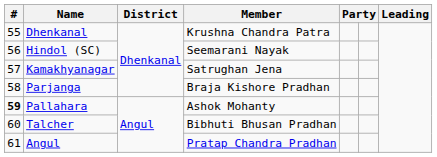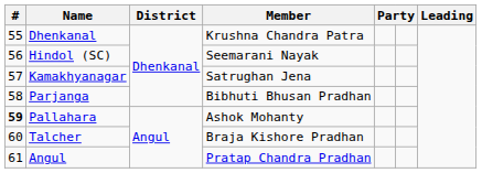 <table class="wikitable sortable">
 <tr>
 <th>#</th>
 <th>Name</th>
 <th>District</th>
 <th>Member</th>
 <th colspan="2">Party</th>
 <th colspan="2">Leading<br></th>
 </tr>
 <tr>
 <td>55</td>
 <td><a href='#'>Dhenkanal</a></td>
 <td rowspan="4"><a href='#'>Dhenkanal</a></td>
 <td>Krushna Chandra Patra</td>
 <td></td>
 <td></td>
 </tr>
 <tr>
 <td>56</td>
 <td><a href='#'>Hindol</a> (SC)</td>
 <td>Seemarani Nayak</td>
 <td></td>
 <td></td>
 </tr>
 <tr>
 <td>57</td>
 <td><a href='#'>Kamakhyanagar</a></td>
 <td>Satrughan Jena</td>
 <td></td>
 <td></td>
 </tr>
 <tr>
 <td>58</td>
 <td><a href='#'>Parjanga</a></td>
-<td>Braja Kishore Pradhan</td>
+<td>Bibhuti Bhusan Pradhan</td>
 <td></td>
 <td></td>
 </tr>
 <tr>
 <td><strong>59</strong></td>
 <td><a href='#'>Pallahara</a></td>
 <td rowspan="3"><a href='#'>Angul</a></td>
 <td>Ashok Mohanty</td>
 <td></td>
 <td></td>
 </tr>
 <tr>
 <td>60</td>
 <td><a href='#'>Talcher</a></td>
-<td>Bibhuti Bhusan Pradhan</td>
+<td>Braja Kishore Pradhan</td>
 <td></td>
 <td></td>
 </tr>
 <tr>
 <td>61</td>
 <td><a href='#'>Angul</a></td>
 <td><a href='#'>Pratap Chandra Pradhan</a></td>
 <td></td>
 <td></td>
 </tr>
 </table>
